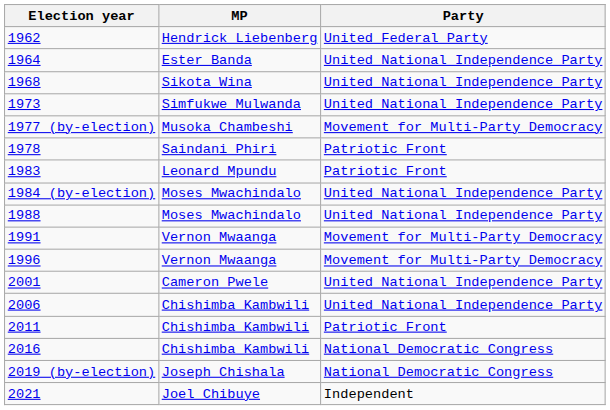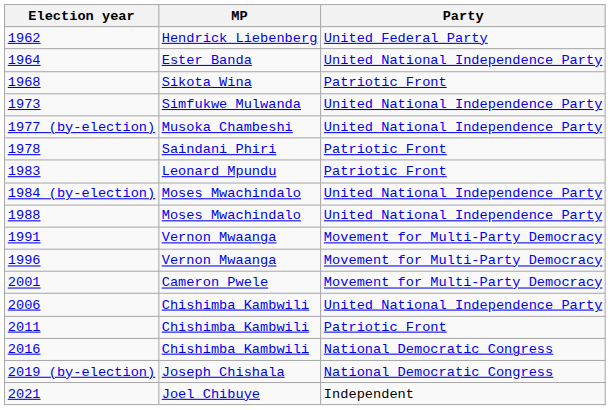 <table class=wikitable>
 <tr>
 <th>Election year</th>
 <th>MP</th>
 <th>Party</th>
 </tr>
 <tr>
 <td><a href='#'>1962</a></td>
 <td><a href='#'>Hendrick Liebenberg</a></td>
 <td><a href='#'>United Federal Party</a></td>
 </tr>
 <tr>
 <td><a href='#'>1964</a></td>
 <td><a href='#'>Ester Banda</a></td>
 <td><a href='#'>United National Independence Party</a></td>
 </tr>
 <tr>
 <td><a href='#'>1968</a></td>
 <td><a href='#'>Sikota Wina</a></td>
-<td><a href='#'>United National Independence Party</a></td>
+<td><a href='#'>Patriotic Front</a></td>
 </tr>
 <tr>
 <td><a href='#'>1973</a></td>
 <td><a href='#'>Simfukwe Mulwanda</a></td>
 <td><a href='#'>United National Independence Party</a></td>
 </tr>
 <tr>
 <td><a href='#'>1977 (by-election)</a></td>
 <td><a href='#'>Musoka Chambeshi</a></td>
-<td><a href='#'>Movement for Multi-Party Democracy</a></td>
+<td><a href='#'>United National Independence Party</a></td>
 </tr>
 <tr>
 <td><a href='#'>1978</a></td>
 <td><a href='#'>Saindani Phiri</a></td>
 <td><a href='#'>Patriotic Front</a></td>
 </tr>
 <tr>
 <td><a href='#'>1983</a></td>
 <td><a href='#'>Leonard Mpundu</a></td>
 <td><a href='#'>Patriotic Front</a></td>
 </tr>
 <tr>
 <td><a href='#'>1984 (by-election)</a></td>
 <td><a href='#'>Moses Mwachindalo</a></td>
 <td><a href='#'>United National Independence Party</a></td>
 </tr>
 <tr>
 <td><a href='#'>1988</a></td>
 <td><a href='#'>Moses Mwachindalo</a></td>
 <td><a href='#'>United National Independence Party</a></td>
 </tr>
 <tr>
 <td><a href='#'>1991</a></td>
 <td><a href='#'>Vernon Mwaanga</a></td>
 <td><a href='#'>Movement for Multi-Party Democracy</a></td>
 </tr>
 <tr>
 <td><a href='#'>1996</a></td>
 <td><a href='#'>Vernon Mwaanga</a></td>
 <td><a href='#'>Movement for Multi-Party Democracy</a></td>
 </tr>
 <tr>
 <td><a href='#'>2001</a></td>
 <td><a href='#'>Cameron Pwele</a></td>
-<td><a href='#'>United National Independence Party</a></td>
+<td><a href='#'>Movement for Multi-Party Democracy</a></td>
 </tr>
 <tr>
 <td><a href='#'>2006</a></td>
 <td><a href='#'>Chishimba Kambwili</a></td>
 <td><a href='#'>United National Independence Party</a></td>
 </tr>
 <tr>
 <td><a href='#'>2011</a></td>
 <td><a href='#'>Chishimba Kambwili</a></td>
 <td><a href='#'>Patriotic Front</a></td>
 </tr>
 <tr>
 <td><a href='#'>2016</a></td>
 <td><a href='#'>Chishimba Kambwili</a></td>
 <td><a href='#'>National Democratic Congress</a></td>
 </tr>
 <tr>
 <td><a href='#'>2019 (by-election)</a></td>
 <td><a href='#'>Joseph Chishala</a></td>
 <td><a href='#'>National Democratic Congress</a></td>
 </tr>
 <tr>
 <td><a href='#'>2021</a></td>
 <td><a href='#'>Joel Chibuye</a></td>
 <td>Independent</td>
 </tr>
 </table>
